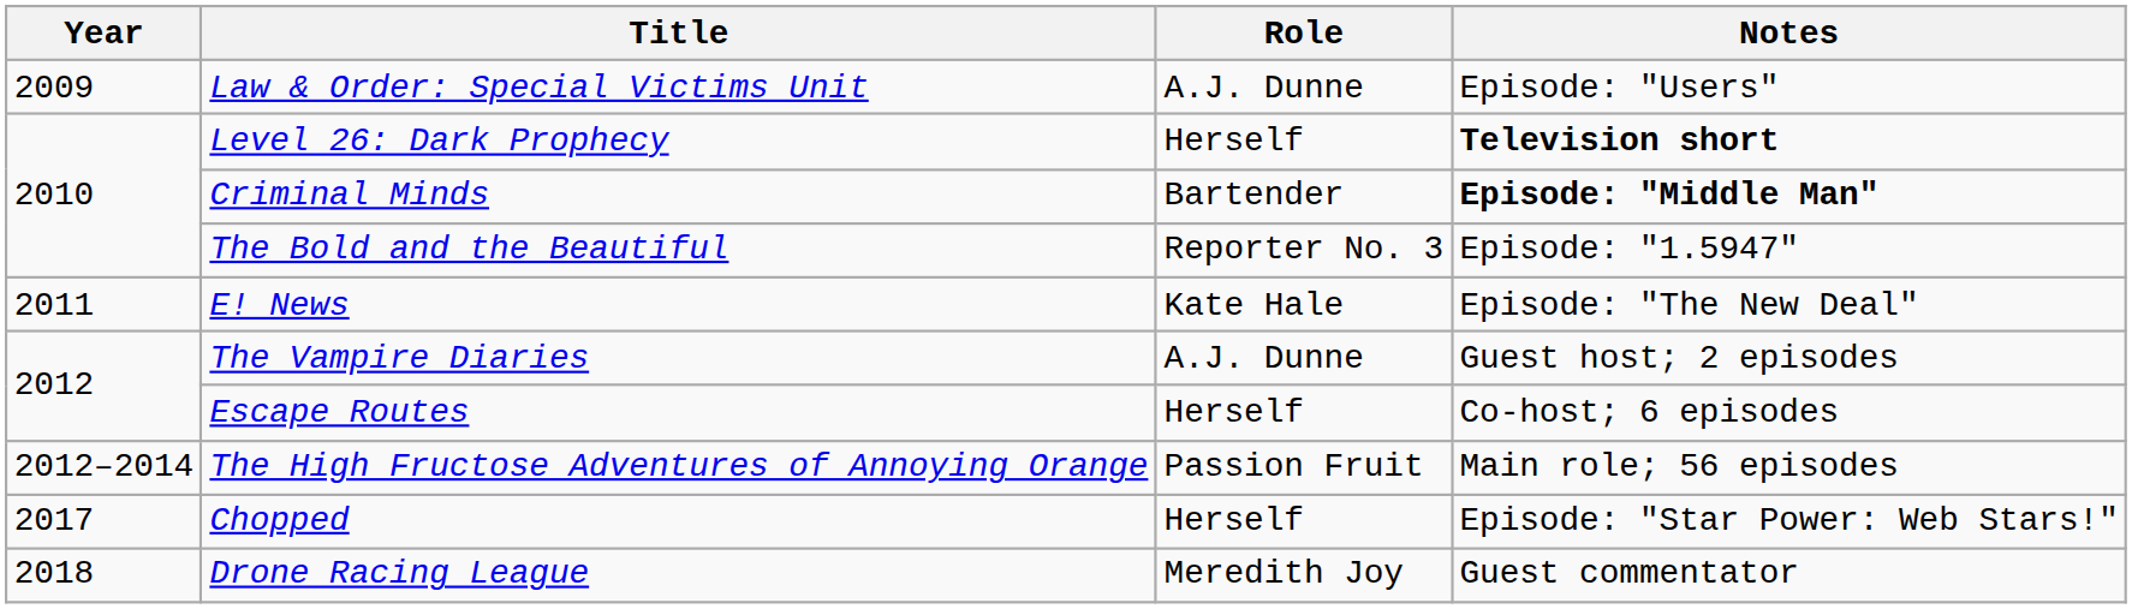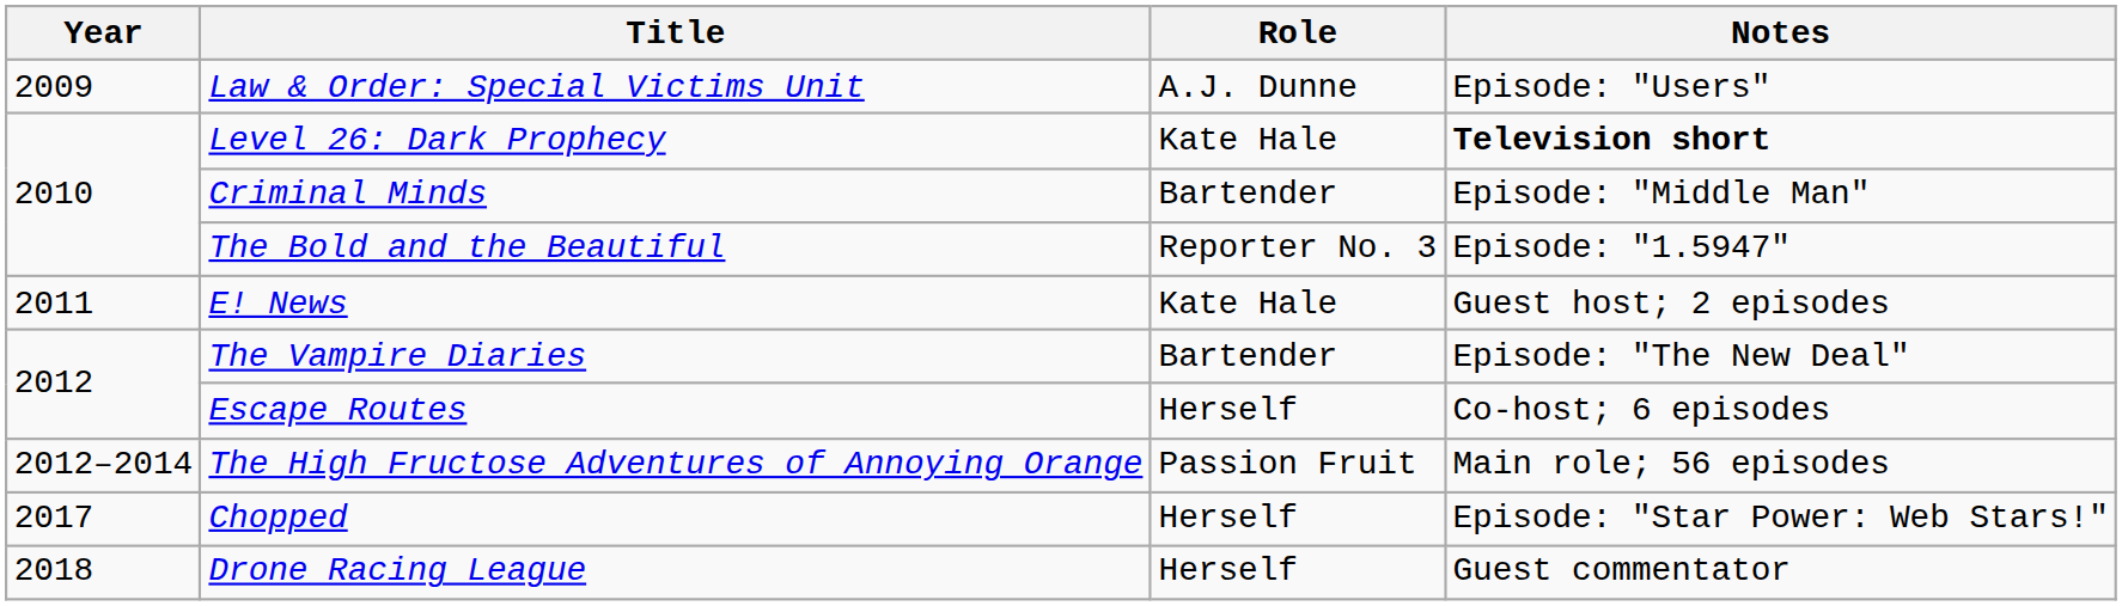 <table class="wikitable">
 <tr>
 <th>Year</th>
 <th>Title</th>
 <th>Role</th>
 <th>Notes</th>
 </tr>
 <tr>
 <td>2009</td>
 <td><em><a href='#'>Law & Order: Special Victims Unit</a></em></td>
 <td>A.J. Dunne</td>
 <td>Episode: "Users"</td>
 </tr>
 <tr>
 <td rowspan="3">2010</td>
 <td><em><a href='#'>Level 26: Dark Prophecy</a></em></td>
-<td>Herself</td>
+<td>Kate Hale</td>
 <td><strong>Television short</strong></td>
 </tr>
 <tr>
 <td><em><a href='#'>Criminal Minds</a></em></td>
 <td>Bartender</td>
-<td><strong>Episode: "Middle Man"</strong></td>
+<td>Episode: "Middle Man"</td>
 </tr>
 <tr>
 <td><em><a href='#'>The Bold and the Beautiful</a></em></td>
 <td>Reporter No. 3</td>
 <td>Episode: "1.5947"</td>
 </tr>
 <tr>
 <td>2011</td>
 <td><em><a href='#'>E! News</a></em></td>
 <td>Kate Hale</td>
-<td>Episode: "The New Deal"</td>
+<td>Guest host; 2 episodes</td>
 </tr>
 <tr>
 <td rowspan="2">2012</td>
 <td><em><a href='#'>The Vampire Diaries</a></em></td>
-<td>A.J. Dunne</td>
-<td>Guest host; 2 episodes</td>
+<td>Bartender</td>
+<td>Episode: "The New Deal"</td>
 </tr>
 <tr>
 <td><em><a href='#'>Escape Routes</a></em></td>
 <td>Herself</td>
 <td>Co-host; 6 episodes</td>
 </tr>
 <tr>
 <td>2012–2014</td>
 <td><em><a href='#'>The High Fructose Adventures of Annoying Orange</a></em></td>
 <td>Passion Fruit</td>
 <td>Main role; 56 episodes</td>
 </tr>
 <tr>
 <td>2017</td>
 <td><em><a href='#'>Chopped</a></em></td>
 <td>Herself</td>
 <td>Episode: "Star Power: Web Stars!"</td>
 </tr>
 <tr>
 <td>2018</td>
 <td><em><a href='#'>Drone Racing League</a></em></td>
-<td>Meredith Joy</td>
+<td>Herself</td>
 <td>Guest commentator</td>
 </tr>
 </table>
